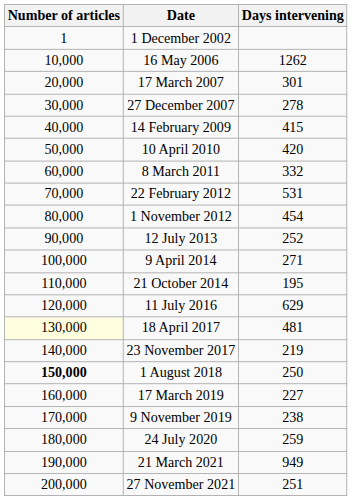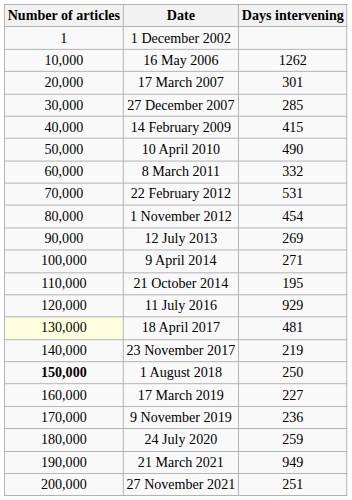 <table class="wikitable" style="text-align:center">
 <tr>
 <th>Number of articles</th>
 <th>Date</th>
 <th>Days intervening</th>
 </tr>
 <tr>
 <td>1</td>
 <td>1 December 2002</td>
 <td></td>
 </tr>
 <tr>
 <td>10,000</td>
 <td>16 May 2006</td>
 <td>1262</td>
 </tr>
 <tr>
 <td>20,000</td>
 <td>17 March 2007</td>
 <td>301</td>
 </tr>
 <tr>
 <td>30,000</td>
 <td>27 December 2007</td>
-<td>278</td>
+<td>285</td>
 </tr>
 <tr>
 <td>40,000</td>
 <td>14 February 2009</td>
 <td>415</td>
 </tr>
 <tr>
 <td>50,000</td>
 <td>10 April 2010</td>
-<td>420</td>
+<td>490</td>
 </tr>
 <tr>
 <td>60,000</td>
 <td>8 March 2011</td>
 <td>332</td>
 </tr>
 <tr>
 <td>70,000</td>
 <td>22 February 2012</td>
 <td>531</td>
 </tr>
 <tr>
 <td>80,000</td>
 <td>1 November 2012</td>
 <td>454</td>
 </tr>
 <tr>
 <td>90,000</td>
 <td>12 July 2013</td>
-<td>252</td>
+<td>269</td>
 </tr>
 <tr>
 <td>100,000</td>
 <td>9 April 2014</td>
 <td>271</td>
 </tr>
 <tr>
 <td>110,000</td>
 <td>21 October 2014</td>
 <td>195</td>
 </tr>
 <tr>
 <td>120,000</td>
 <td>11 July 2016</td>
-<td>629</td>
+<td>929</td>
 </tr>
 <tr>
 <td style="background: lightyellow;">130,000</td>
 <td>18 April 2017</td>
 <td>481</td>
 </tr>
 <tr>
 <td>140,000</td>
 <td>23 November 2017</td>
 <td>219</td>
 </tr>
 <tr>
 <td><strong>150,000</strong></td>
 <td>1 August 2018</td>
 <td>250</td>
 </tr>
 <tr>
 <td>160,000</td>
 <td>17 March 2019</td>
 <td>227</td>
 </tr>
 <tr>
 <td>170,000</td>
 <td>9 November 2019</td>
-<td>238</td>
+<td>236</td>
 </tr>
 <tr>
 <td>180,000</td>
 <td>24 July 2020</td>
 <td>259</td>
 </tr>
 <tr>
 <td>190,000</td>
 <td>21 March 2021</td>
 <td>949</td>
 </tr>
 <tr>
 <td>200,000</td>
 <td>27 November 2021</td>
 <td>251</td>
 </tr>
 </table>
